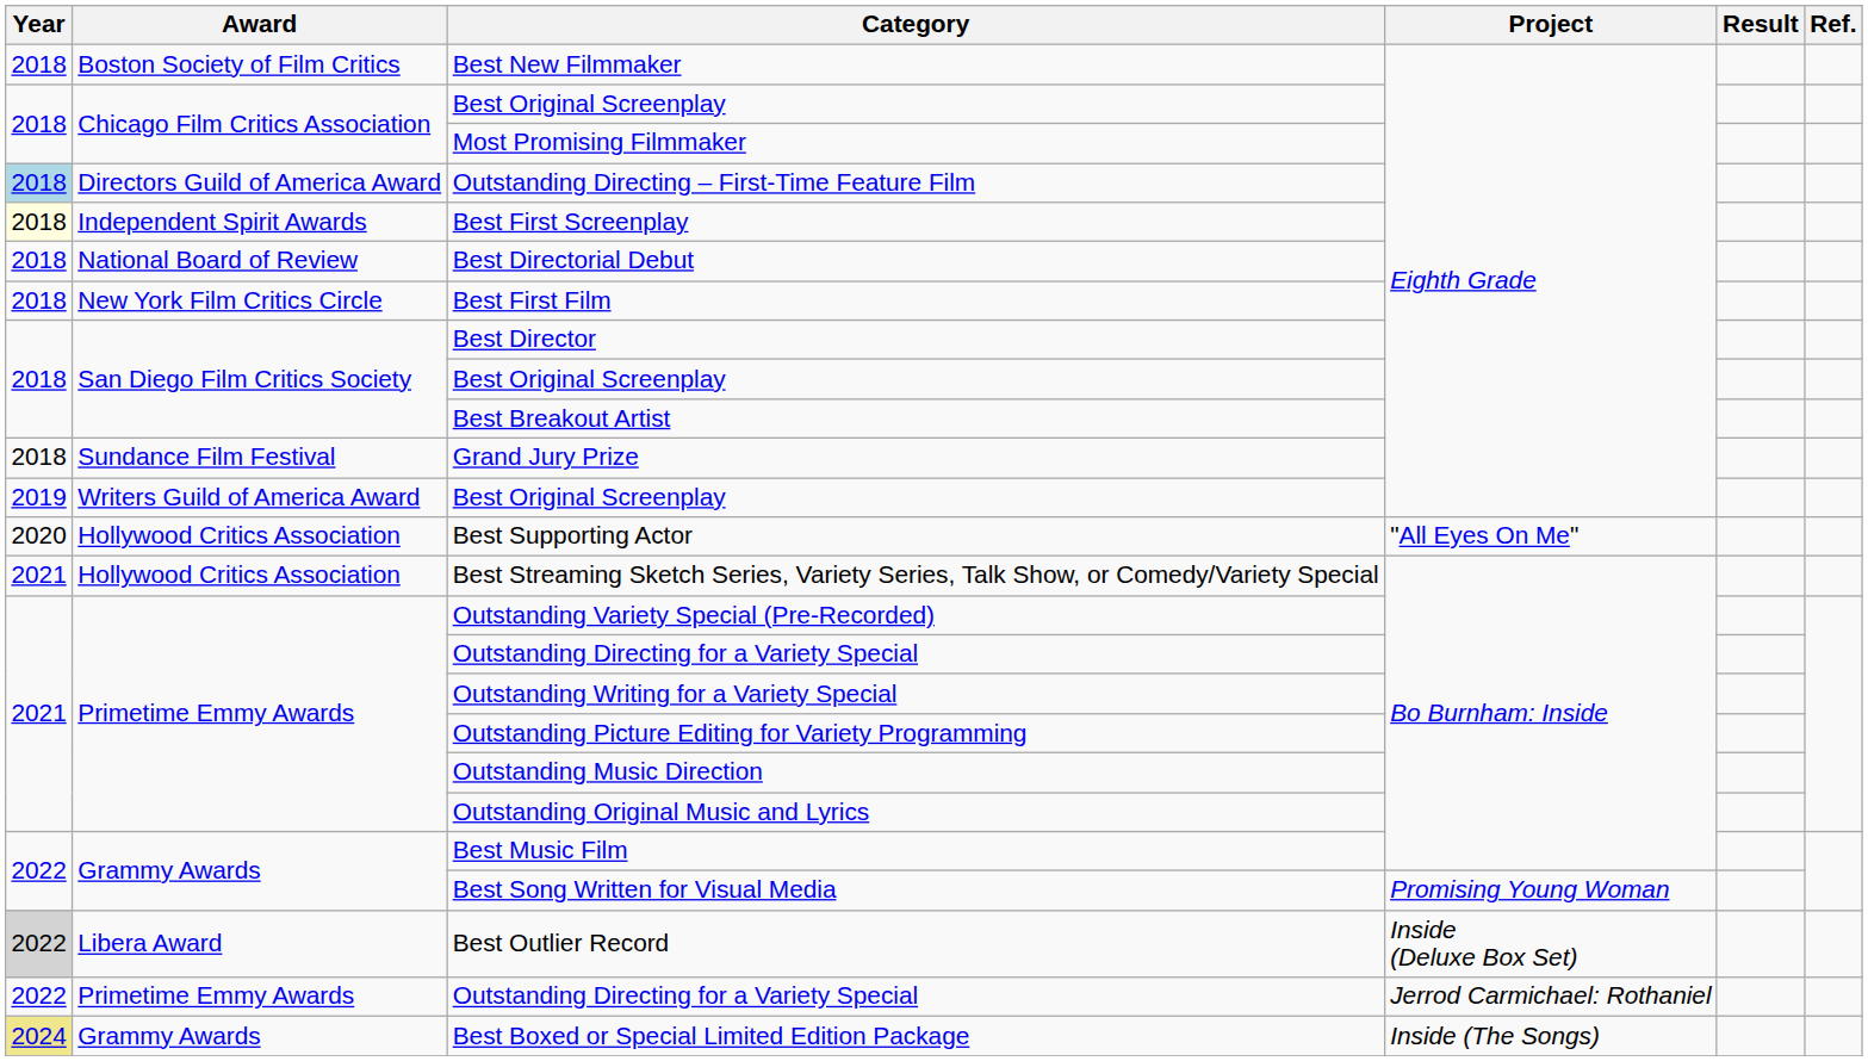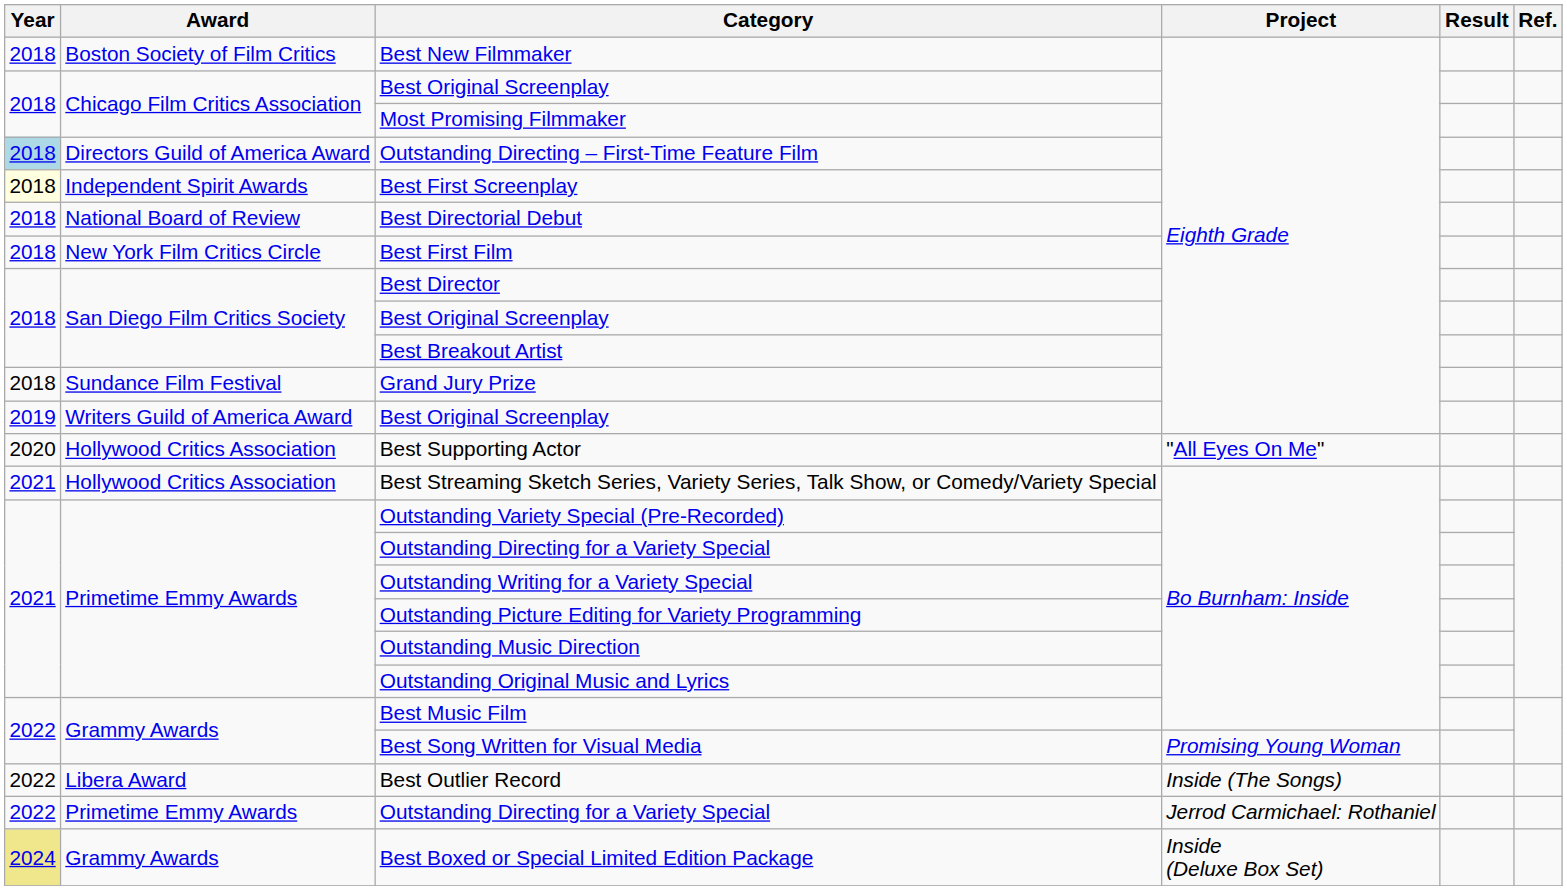 <table class="wikitable sortable">
 <tr>
 <th scope="col">Year</th>
 <th scope="col">Award</th>
 <th scope="col">Category</th>
 <th scope="col">Project</th>
 <th scope="col">Result</th>
 <th scope="col" class="unsortable">Ref.</th>
 </tr>
 <tr>
 <td><a href='#'>2018</a></td>
 <td><a href='#'>Boston Society of Film Critics</a></td>
 <td><a href='#'>Best New Filmmaker</a></td>
 <td rowspan=12><em><a href='#'>Eighth Grade</a></em></td>
 <td></td>
 <td></td>
 </tr>
 <tr>
 <td rowspan=2><a href='#'>2018</a></td>
 <td rowspan=2><a href='#'>Chicago Film Critics Association</a></td>
 <td><a href='#'>Best Original Screenplay</a></td>
 <td></td>
 <td></td>
 </tr>
 <tr>
 <td><a href='#'>Most Promising Filmmaker</a></td>
 <td></td>
 <td></td>
 </tr>
 <tr>
 <td style="background: lightblue;"><a href='#'>2018</a></td>
 <td><a href='#'>Directors Guild of America Award</a></td>
 <td><a href='#'>Outstanding Directing – First-Time Feature Film</a></td>
 <td></td>
 <td></td>
 </tr>
 <tr>
 <td style="background: lightyellow;">2018</td>
 <td><a href='#'>Independent Spirit Awards</a></td>
 <td><a href='#'>Best First Screenplay</a></td>
 <td></td>
 <td></td>
 </tr>
 <tr>
 <td><a href='#'>2018</a></td>
 <td><a href='#'>National Board of Review</a></td>
 <td><a href='#'>Best Directorial Debut</a></td>
 <td></td>
 <td></td>
 </tr>
 <tr>
 <td><a href='#'>2018</a></td>
 <td><a href='#'>New York Film Critics Circle</a></td>
 <td><a href='#'>Best First Film</a></td>
 <td></td>
 <td></td>
 </tr>
 <tr>
 <td rowspan=3><a href='#'>2018</a></td>
 <td rowspan=3><a href='#'>San Diego Film Critics Society</a></td>
 <td><a href='#'>Best Director</a></td>
 <td></td>
 <td></td>
 </tr>
 <tr>
 <td><a href='#'>Best Original Screenplay</a></td>
 <td></td>
 <td></td>
 </tr>
 <tr>
 <td><a href='#'>Best Breakout Artist</a></td>
 <td></td>
 <td></td>
 </tr>
 <tr>
 <td>2018</td>
 <td><a href='#'>Sundance Film Festival</a></td>
 <td><a href='#'>Grand Jury Prize</a></td>
 <td></td>
 <td></td>
 </tr>
 <tr>
 <td><a href='#'>2019</a></td>
 <td><a href='#'>Writers Guild of America Award</a></td>
 <td><a href='#'>Best Original Screenplay</a></td>
 <td></td>
 <td></td>
 </tr>
 <tr>
 <td>2020</td>
 <td><a href='#'>Hollywood Critics Association</a></td>
 <td>Best Supporting Actor</td>
 <td>"<a href='#'>All Eyes On Me</a>"</td>
 <td></td>
 <td></td>
 </tr>
 <tr>
 <td><a href='#'>2021</a></td>
 <td><a href='#'>Hollywood Critics Association</a></td>
 <td>Best Streaming Sketch Series, Variety Series, Talk Show, or Comedy/Variety Special</td>
 <td rowspan="8"><em><a href='#'>Bo Burnham: Inside</a></em></td>
 <td></td>
 <td></td>
 </tr>
 <tr>
 <td rowspan="6"><a href='#'>2021</a></td>
 <td rowspan="6"><a href='#'>Primetime Emmy Awards</a></td>
 <td><a href='#'>Outstanding Variety Special (Pre-Recorded)</a></td>
 <td></td>
 <td rowspan="6"></td>
 </tr>
 <tr>
 <td><a href='#'>Outstanding Directing for a Variety Special</a></td>
 <td></td>
 </tr>
 <tr>
 <td><a href='#'>Outstanding Writing for a Variety Special</a></td>
 <td></td>
 </tr>
 <tr>
 <td><a href='#'>Outstanding Picture Editing for Variety Programming</a></td>
 <td></td>
 </tr>
 <tr>
 <td><a href='#'>Outstanding Music Direction</a></td>
 <td></td>
 </tr>
 <tr>
 <td><a href='#'>Outstanding Original Music and Lyrics</a></td>
 <td></td>
 </tr>
 <tr>
 <td rowspan="2"><a href='#'>2022</a></td>
 <td rowspan="2"><a href='#'>Grammy Awards</a></td>
 <td><a href='#'>Best Music Film</a></td>
 <td></td>
 <td rowspan="2"></td>
 </tr>
 <tr>
 <td><a href='#'>Best Song Written for Visual Media</a></td>
 <td><em><a href='#'>Promising Young Woman</a></em></td>
 <td></td>
 </tr>
 <tr>
-<td style="background: lightgrey;">2022</td>
+<td>2022</td>
 <td><a href='#'>Libera Award</a></td>
 <td>Best Outlier Record</td>
-<td><em>Inside <br>(Deluxe Box Set)</em></td>
+<td><em>Inside (The Songs)</em></td>
 <td></td>
 <td></td>
 </tr>
 <tr>
 <td><a href='#'>2022</a></td>
 <td><a href='#'>Primetime Emmy Awards</a></td>
 <td><a href='#'>Outstanding Directing for a Variety Special</a></td>
 <td><em>Jerrod Carmichael: Rothaniel</em></td>
 <td></td>
 <td></td>
 </tr>
 <tr>
 <td style="background: khaki;"><a href='#'>2024</a></td>
 <td><a href='#'>Grammy Awards</a></td>
 <td><a href='#'>Best Boxed or Special Limited Edition Package</a></td>
-<td><em>Inside (The Songs)</em></td>
+<td><em>Inside <br>(Deluxe Box Set)</em></td>
 <td></td>
 <td></td>
 </tr>
 <tr>
 </tr>
 </table>
